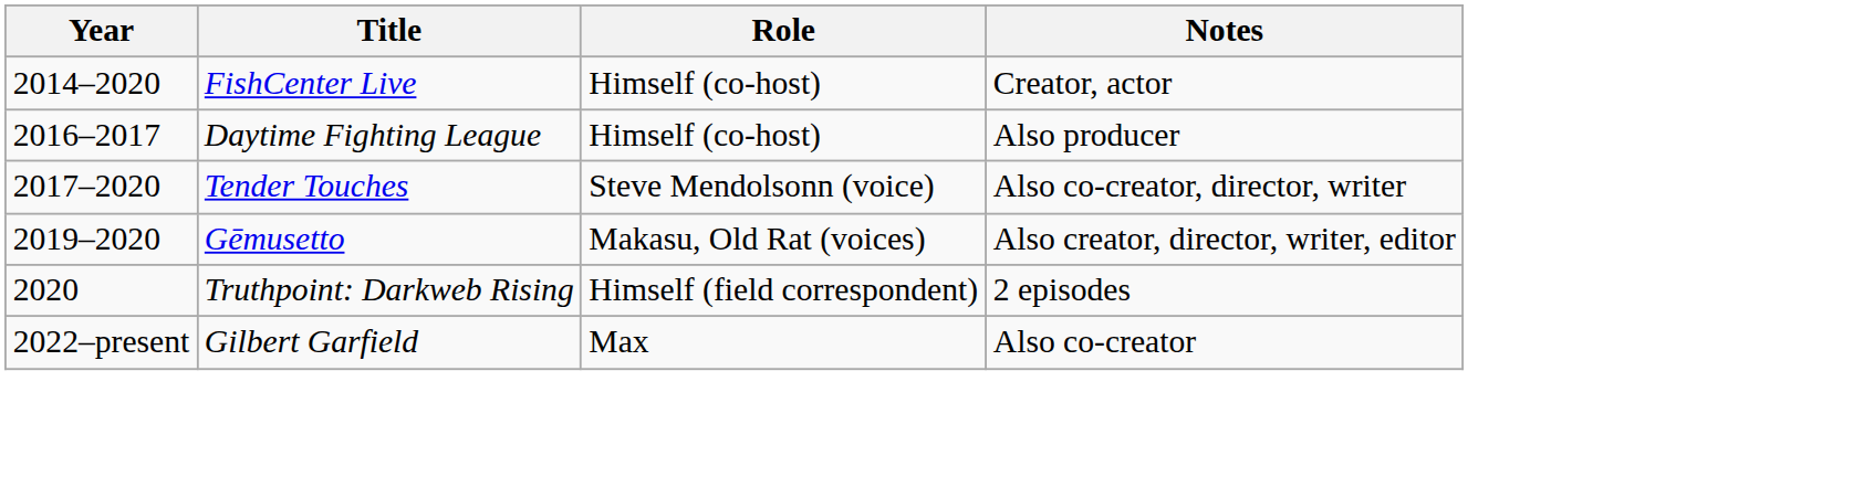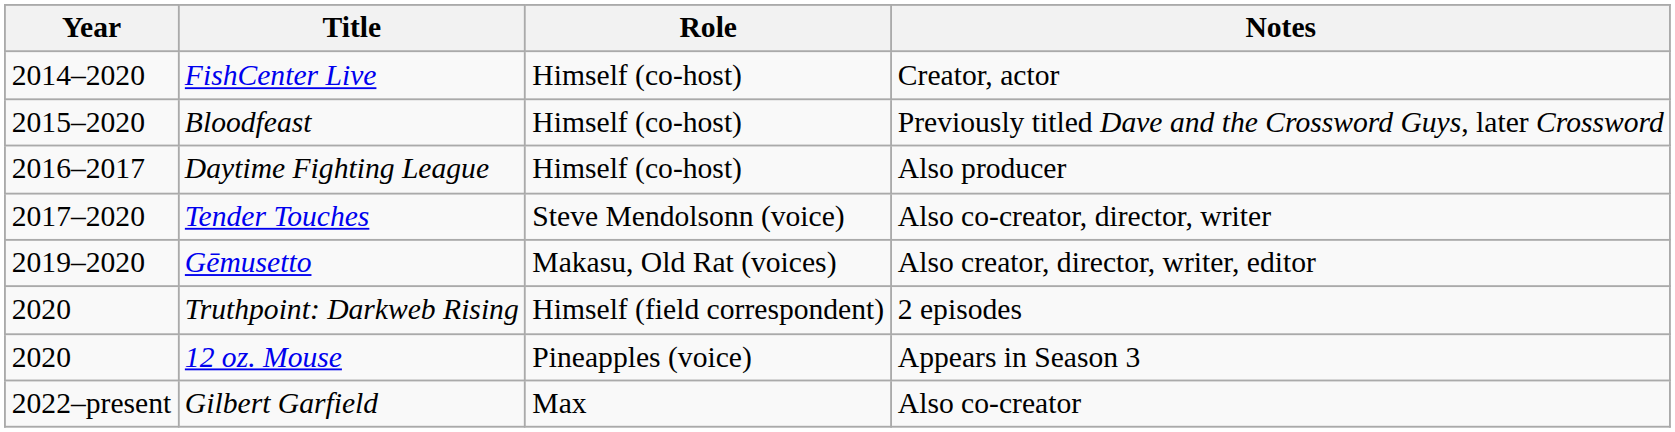 <table class="wikitable">
 <tr>
 <th>Year</th>
 <th>Title</th>
 <th>Role</th>
 <th>Notes</th>
 </tr>
 <tr>
 <td>2014–2020</td>
 <td><em><a href='#'>FishCenter Live</a></em></td>
 <td>Himself (co-host)</td>
 <td>Creator, actor</td>
+</tr>
+<tr>
+<td>2015–2020</td>
+<td><em>Bloodfeast</em></td>
+<td>Himself (co-host)</td>
+<td>Previously titled <em>Dave and the Crossword Guys</em>, later <em>Crossword</em></td>
 </tr>
 <tr>
 <td>2016–2017</td>
 <td><em>Daytime Fighting League</em></td>
 <td>Himself (co-host)</td>
 <td>Also producer</td>
 </tr>
 <tr>
 <td>2017–2020</td>
 <td><em><a href='#'>Tender Touches</a></em></td>
 <td>Steve Mendolsonn (voice)</td>
 <td>Also co-creator, director, writer</td>
 </tr>
 <tr>
 <td>2019–2020</td>
 <td><em><a href='#'>Gēmusetto</a></em></td>
 <td>Makasu, Old Rat (voices)</td>
 <td>Also creator, director, writer, editor</td>
 </tr>
 <tr>
 <td>2020</td>
 <td><em>Truthpoint: Darkweb Rising</em></td>
 <td>Himself (field correspondent)</td>
 <td>2 episodes</td>
 </tr>
 <tr>
+<td>2020</td>
+<td><em><a href='#'>12 oz. Mouse</a></em></td>
+<td>Pineapples (voice)</td>
+<td>Appears in Season 3</td>
+</tr>
+<tr>
 <td>2022–present</td>
 <td><em>Gilbert Garfield</em></td>
 <td>Max</td>
 <td>Also co-creator</td>
 </tr>
 </table>
